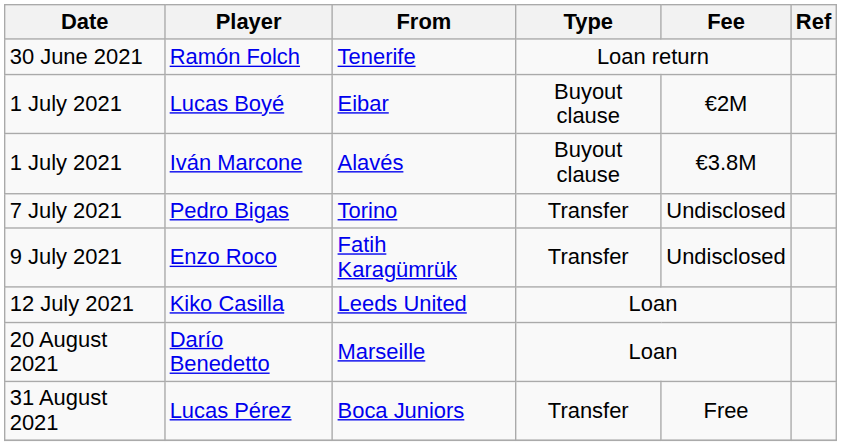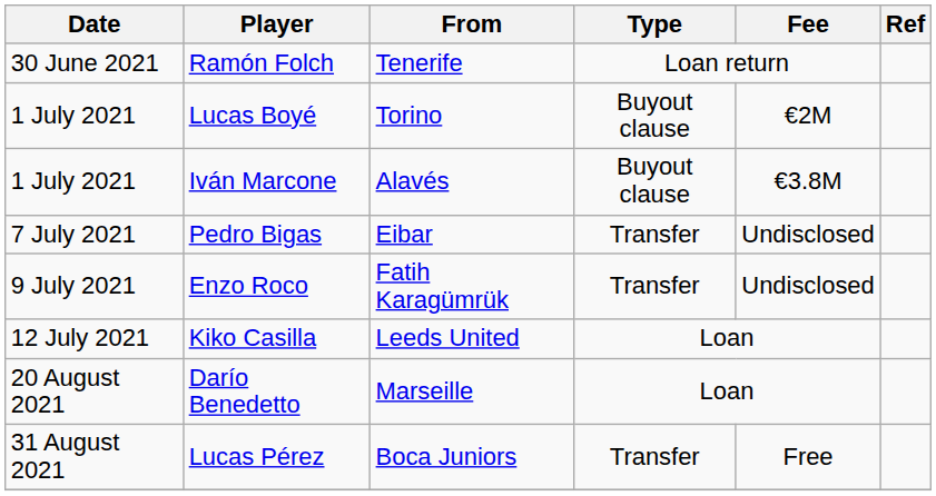 <table class="wikitable">
 <tr>
 <th>Date</th>
 <th>Player</th>
 <th>From</th>
 <th>Type</th>
 <th>Fee</th>
 <th>Ref</th>
 </tr>
 <tr>
 <td>30 June 2021</td>
 <td> <a href='#'>Ramón Folch</a></td>
 <td><a href='#'>Tenerife</a></td>
 <td align=center colspan=2>Loan return</td>
 <td align=center></td>
 </tr>
 <tr>
 <td>1 July 2021</td>
 <td> <a href='#'>Lucas Boyé</a></td>
-<td><a href='#'>Eibar</a></td>
+<td> <a href='#'>Torino</a></td>
 <td align=center>Buyout clause</td>
 <td align=center>€2M</td>
 <td align=center></td>
 </tr>
 <tr>
 <td>1 July 2021</td>
 <td> <a href='#'>Iván Marcone</a></td>
 <td><a href='#'>Alavés</a></td>
 <td align=center>Buyout clause</td>
 <td align=center>€3.8M</td>
 <td align=center></td>
 </tr>
 <tr>
 <td>7 July 2021</td>
 <td> <a href='#'>Pedro Bigas</a></td>
-<td> <a href='#'>Torino</a></td>
+<td><a href='#'>Eibar</a></td>
 <td align=center>Transfer</td>
 <td align=center>Undisclosed</td>
 <td align=center></td>
 </tr>
 <tr>
 <td>9 July 2021</td>
 <td> <a href='#'>Enzo Roco</a></td>
 <td> <a href='#'>Fatih Karagümrük</a></td>
 <td align=center>Transfer</td>
 <td align=center>Undisclosed</td>
 <td align=center></td>
 </tr>
 <tr>
 <td>12 July 2021</td>
 <td> <a href='#'>Kiko Casilla</a></td>
 <td> <a href='#'>Leeds United</a></td>
 <td align=center colspan=2>Loan</td>
 <td align=center></td>
 </tr>
 <tr>
 <td>20 August 2021</td>
 <td> <a href='#'>Darío Benedetto</a></td>
 <td> <a href='#'>Marseille</a></td>
 <td align=center colspan=2>Loan</td>
 <td align=center></td>
 </tr>
 <tr>
 <td>31 August 2021</td>
 <td> <a href='#'>Lucas Pérez</a></td>
 <td> <a href='#'>Boca Juniors</a></td>
 <td align=center>Transfer</td>
 <td align=center>Free</td>
 <td align=center></td>
 </tr>
 <tr>
 </tr>
 </table>
